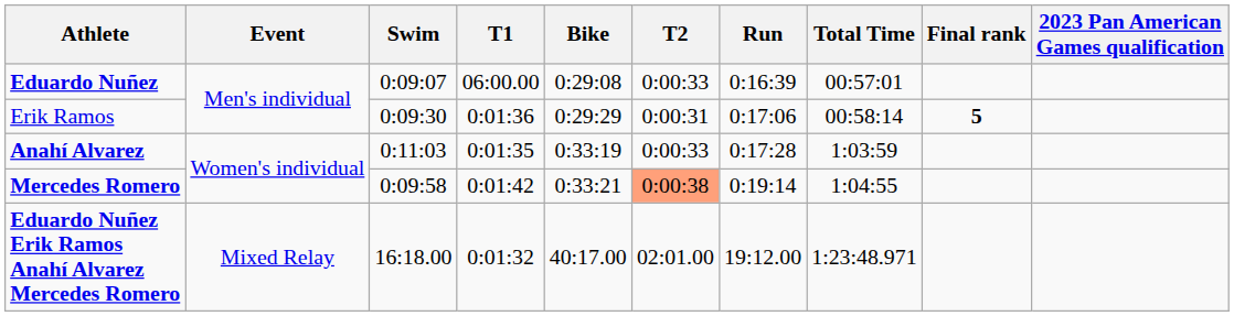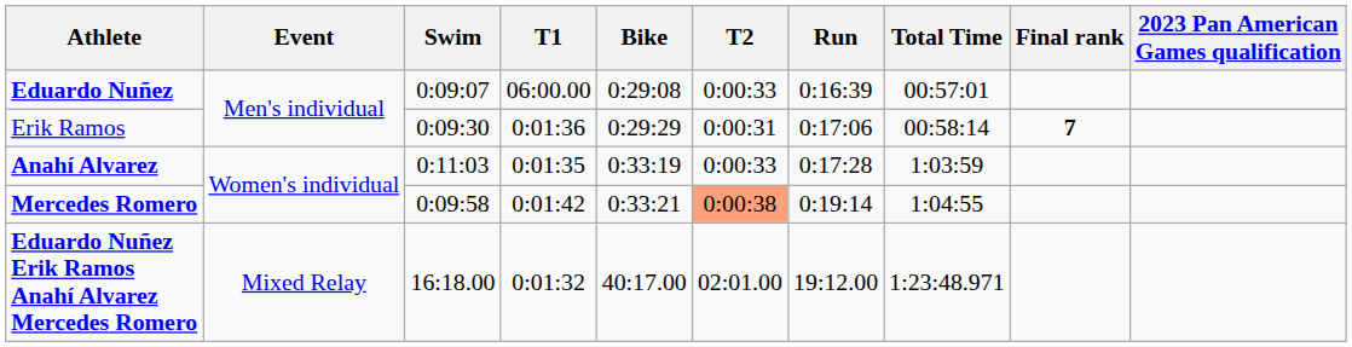 <table class="wikitable">
 <tr>
 <th>Athlete</th>
 <th>Event</th>
 <th>Swim</th>
 <th>T1</th>
 <th>Bike</th>
 <th>T2</th>
 <th>Run</th>
 <th>Total Time</th>
 <th>Final rank</th>
 <th style="white-space: nowrap;"><a href='#'>2023 Pan American <br> Games qualification</a></th>
 </tr>
 <tr align="center">
 <td style="white-space: nowrap;" align="left"><a href='#'><strong>Eduardo Nuñez</strong></a></td>
 <td rowspan="2" style="white-space: nowrap;"><a href='#'>Men's individual</a></td>
 <td>0:09:07</td>
 <td>06:00.00</td>
 <td>0:29:08</td>
 <td>0:00:33</td>
 <td>0:16:39</td>
 <td>00:57:01</td>
 <td></td>
 <td></td>
 </tr>
 <tr align="center">
 <td style="white-space: nowrap;" align="left"><a href='#'>Erik Ramos</a></td>
 <td>0:09:30</td>
 <td>0:01:36</td>
 <td>0:29:29</td>
 <td>0:00:31</td>
 <td>0:17:06</td>
 <td>00:58:14</td>
-<td><strong>5</strong></td>
+<td><strong>7</strong></td>
 <td></td>
 </tr>
 <tr align="center">
 <td style="white-space: nowrap;" align="left"><strong><a href='#'>Anahí Alvarez</a></strong></td>
 <td rowspan="2"><a href='#'>Women's individual</a></td>
 <td>0:11:03</td>
 <td>0:01:35</td>
 <td>0:33:19</td>
 <td>0:00:33</td>
 <td>0:17:28</td>
 <td>1:03:59</td>
 <td></td>
 <td></td>
 </tr>
 <tr align="center">
 <td style="white-space: nowrap;" align="left"><a href='#'><strong>Mercedes Romero</strong></a></td>
 <td>0:09:58</td>
 <td>0:01:42</td>
 <td>0:33:21</td>
 <td style="background: lightsalmon;">0:00:38</td>
 <td>0:19:14</td>
 <td>1:04:55</td>
 <td></td>
 <td></td>
 </tr>
 <tr align="center">
 <td style="white-space: nowrap;" align="left"><a href='#'><strong>Eduardo Nuñez</strong></a><br><a href='#'><strong>Erik Ramos</strong></a><br><strong><a href='#'>Anahí Alvarez</a></strong><br><a href='#'><strong>Mercedes Romero</strong></a></td>
 <td><a href='#'>Mixed Relay</a></td>
 <td>16:18.00</td>
 <td>0:01:32</td>
 <td>40:17.00</td>
 <td>02:01.00</td>
 <td>19:12.00</td>
 <td>1:23:48.971</td>
 <td></td>
 <td></td>
 </tr>
 </table>
